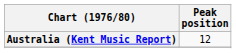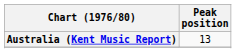 <table class="wikitable sortable plainrowheaders">
 <tr>
 <th scope="col">Chart (1976/80)</th>
 <th scope="col">Peak<br>position</th>
 </tr>
 <tr>
 <th scope="row">Australia (<a href='#'>Kent Music Report</a>)</th>
-<td style="text-align:center;">12</td>
+<td style="text-align:center;">13</td>
 </tr>
 <tr>
 </tr>
 <tr>
 </tr>
 </table>
